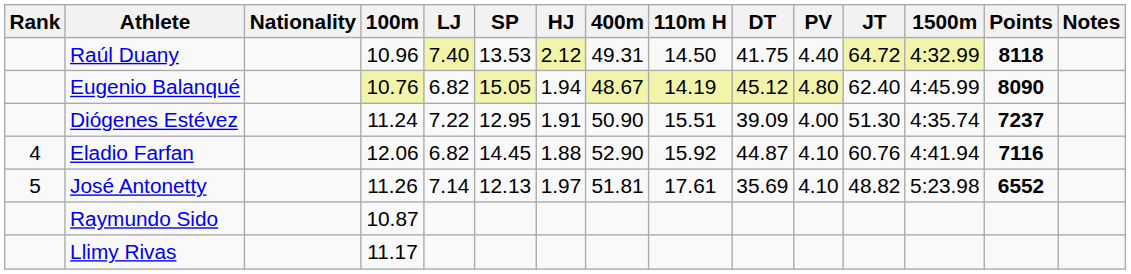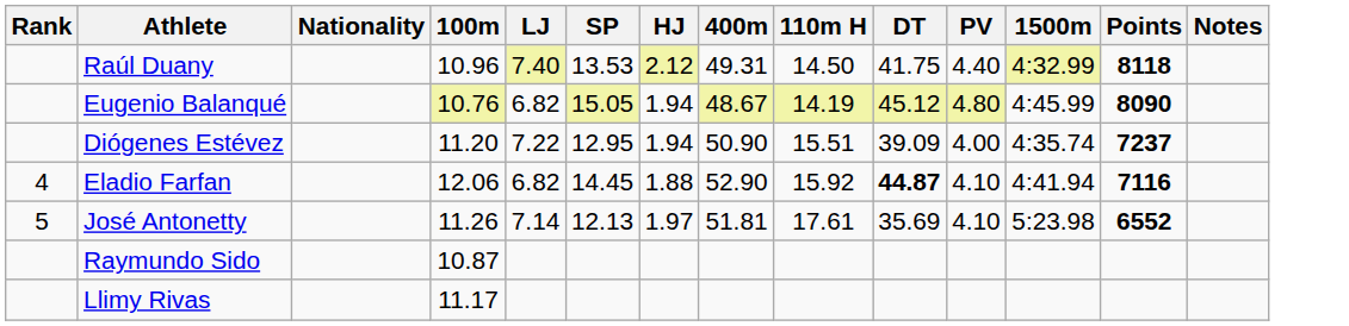 <table class="wikitable sortable" style=" text-align:center;font-size:95%">
 <tr>
 <th>Rank</th>
 <th>Athlete</th>
 <th>Nationality</th>
 <th>100m</th>
 <th>LJ</th>
 <th>SP</th>
 <th>HJ</th>
 <th>400m</th>
 <th>110m H</th>
 <th>DT</th>
 <th>PV</th>
-<th>JT</th>
 <th>1500m</th>
 <th>Points</th>
 <th>Notes</th>
 </tr>
 <tr>
 <td></td>
 <td align=left><a href='#'>Raúl Duany</a></td>
 <td align=left></td>
 <td>10.96</td>
 <td bgcolor=#F2F5A9>7.40</td>
 <td>13.53</td>
 <td bgcolor=#F2F5A9>2.12</td>
 <td>49.31</td>
 <td>14.50</td>
 <td>41.75</td>
 <td>4.40</td>
-<td bgcolor=#F2F5A9>64.72</td>
 <td bgcolor=#F2F5A9>4:32.99</td>
 <td><strong>8118</strong></td>
 <td></td>
 </tr>
 <tr>
 <td></td>
 <td align=left><a href='#'>Eugenio Balanqué</a></td>
 <td align=left></td>
 <td bgcolor=#F2F5A9>10.76</td>
 <td>6.82</td>
 <td bgcolor=#F2F5A9>15.05</td>
 <td>1.94</td>
 <td bgcolor=#F2F5A9>48.67</td>
 <td bgcolor=#F2F5A9>14.19</td>
 <td bgcolor=#F2F5A9>45.12</td>
 <td bgcolor=#F2F5A9>4.80</td>
-<td>62.40</td>
 <td>4:45.99</td>
 <td><strong>8090</strong></td>
 <td></td>
 </tr>
 <tr>
 <td></td>
 <td align=left><a href='#'>Diógenes Estévez</a></td>
 <td align=left></td>
-<td>11.24</td>
+<td>11.20</td>
 <td>7.22</td>
 <td>12.95</td>
-<td>1.91</td>
+<td>1.94</td>
 <td>50.90</td>
 <td>15.51</td>
 <td>39.09</td>
 <td>4.00</td>
-<td>51.30</td>
 <td>4:35.74</td>
 <td><strong>7237</strong></td>
 <td></td>
 </tr>
 <tr>
 <td>4</td>
 <td align=left><a href='#'>Eladio Farfan</a></td>
 <td align=left></td>
 <td>12.06</td>
 <td>6.82</td>
 <td>14.45</td>
 <td>1.88</td>
 <td>52.90</td>
 <td>15.92</td>
-<td>44.87</td>
+<td><strong>44.87</strong></td>
 <td>4.10</td>
-<td>60.76</td>
 <td>4:41.94</td>
 <td><strong>7116</strong></td>
 <td></td>
 </tr>
 <tr>
 <td>5</td>
 <td align=left><a href='#'>José Antonetty</a></td>
 <td align=left></td>
 <td>11.26</td>
 <td>7.14</td>
 <td>12.13</td>
 <td>1.97</td>
 <td>51.81</td>
 <td>17.61</td>
 <td>35.69</td>
 <td>4.10</td>
-<td>48.82</td>
 <td>5:23.98</td>
 <td><strong>6552</strong></td>
 <td></td>
 </tr>
 <tr>
 <td></td>
 <td align=left><a href='#'>Raymundo Sido</a></td>
 <td align=left></td>
 <td>10.87</td>
-<td></td>
 <td></td>
 <td></td>
 <td></td>
 <td></td>
 <td></td>
 <td></td>
 <td></td>
 <td></td>
 <td><strong></strong></td>
 <td></td>
 </tr>
 <tr>
 <td></td>
 <td align=left><a href='#'>Llimy Rivas</a></td>
 <td align=left></td>
 <td>11.17</td>
 <td></td>
 <td></td>
 <td></td>
 <td></td>
 <td></td>
 <td></td>
 <td></td>
 <td></td>
-<td></td>
 <td><strong></strong></td>
 <td></td>
 </tr>
 </table>
